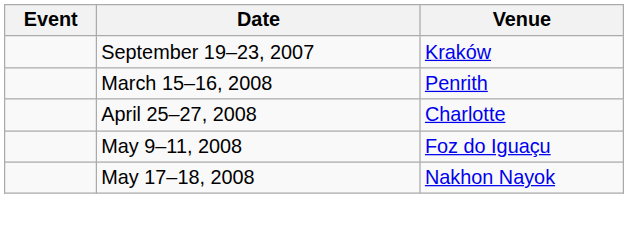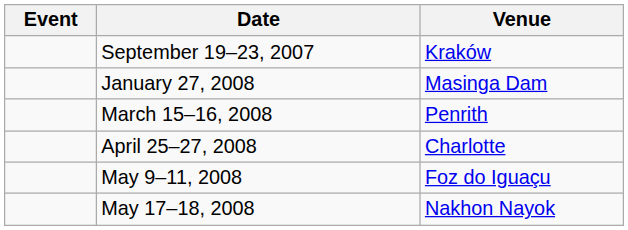 <table class="wikitable" width=500>
 <tr>
 <th>Event</th>
 <th>Date</th>
 <th>Venue</th>
 </tr>
 <tr>
 <td></td>
 <td>September 19–23, 2007</td>
 <td> <a href='#'>Kraków</a></td>
+</tr>
+<tr>
+<td></td>
+<td>January 27, 2008</td>
+<td> <a href='#'>Masinga Dam</a></td>
 </tr>
 <tr>
 <td> </td>
 <td>March 15–16, 2008</td>
 <td> <a href='#'>Penrith</a></td>
 </tr>
 <tr>
 <td></td>
 <td>April 25–27, 2008</td>
 <td> <a href='#'>Charlotte</a></td>
 </tr>
 <tr>
 <td> </td>
 <td>May 9–11, 2008</td>
 <td> <a href='#'>Foz do Iguaçu</a></td>
 </tr>
 <tr>
 <td></td>
 <td>May 17–18, 2008</td>
 <td> <a href='#'>Nakhon Nayok</a></td>
 </tr>
 </table>
